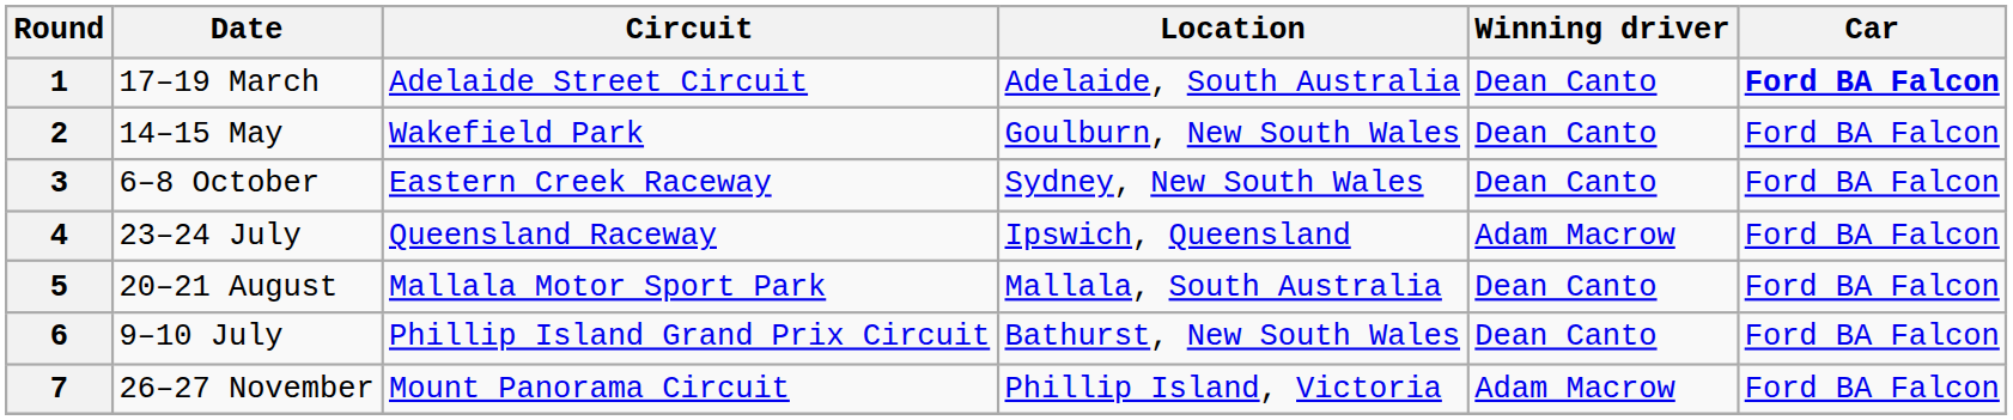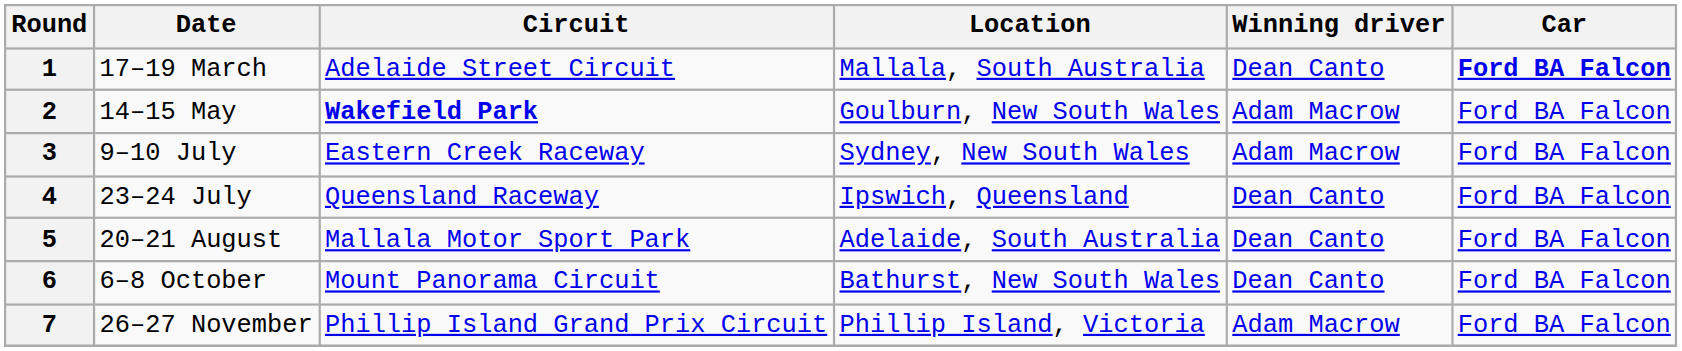 <table class="wikitable" style="font-size: 90%;">
 <tr>
 <th>Round</th>
 <th>Date</th>
 <th>Circuit</th>
 <th>Location</th>
 <th>Winning driver</th>
 <th>Car</th>
 </tr>
 <tr>
 <th>1</th>
 <td>17–19 March</td>
 <td> <a href='#'>Adelaide Street Circuit</a></td>
-<td><a href='#'>Adelaide</a>, <a href='#'>South Australia</a></td>
+<td><a href='#'>Mallala</a>, <a href='#'>South Australia</a></td>
 <td> <a href='#'>Dean Canto</a></td>
 <td><strong><a href='#'>Ford BA Falcon</a></strong></td>
 </tr>
 <tr>
 <th>2</th>
 <td>14–15 May</td>
-<td> <a href='#'>Wakefield Park</a></td>
+<td><strong> <a href='#'>Wakefield Park</a></strong></td>
 <td><a href='#'>Goulburn</a>, <a href='#'>New South Wales</a></td>
-<td> <a href='#'>Dean Canto</a></td>
+<td> <a href='#'>Adam Macrow</a></td>
 <td><a href='#'>Ford BA Falcon</a></td>
 </tr>
 <tr>
 <th>3</th>
-<td>6–8 October</td>
+<td>9–10 July</td>
 <td> <a href='#'>Eastern Creek Raceway</a></td>
 <td><a href='#'>Sydney</a>, <a href='#'>New South Wales</a></td>
-<td> <a href='#'>Dean Canto</a></td>
+<td> <a href='#'>Adam Macrow</a></td>
 <td><a href='#'>Ford BA Falcon</a></td>
 </tr>
 <tr>
 <th>4</th>
 <td>23–24 July</td>
 <td> <a href='#'>Queensland Raceway</a></td>
 <td><a href='#'>Ipswich</a>, <a href='#'>Queensland</a></td>
-<td> <a href='#'>Adam Macrow</a></td>
+<td> <a href='#'>Dean Canto</a></td>
 <td><a href='#'>Ford BA Falcon</a></td>
 </tr>
 <tr>
 <th>5</th>
 <td>20–21 August</td>
 <td> <a href='#'>Mallala Motor Sport Park</a></td>
-<td><a href='#'>Mallala</a>, <a href='#'>South Australia</a></td>
+<td><a href='#'>Adelaide</a>, <a href='#'>South Australia</a></td>
 <td> <a href='#'>Dean Canto</a></td>
 <td><a href='#'>Ford BA Falcon</a></td>
 </tr>
 <tr>
 <th>6</th>
-<td>9–10 July</td>
-<td> <a href='#'>Phillip Island Grand Prix Circuit</a></td>
+<td>6–8 October</td>
+<td> <a href='#'>Mount Panorama Circuit</a></td>
 <td><a href='#'>Bathurst</a>, <a href='#'>New South Wales</a></td>
 <td> <a href='#'>Dean Canto</a></td>
 <td><a href='#'>Ford BA Falcon</a></td>
 </tr>
 <tr>
 <th>7</th>
 <td>26–27 November</td>
-<td> <a href='#'>Mount Panorama Circuit</a></td>
+<td> <a href='#'>Phillip Island Grand Prix Circuit</a></td>
 <td><a href='#'>Phillip Island</a>, <a href='#'>Victoria</a></td>
 <td> <a href='#'>Adam Macrow</a></td>
 <td><a href='#'>Ford BA Falcon</a></td>
 </tr>
 <tr>
 </tr>
 </table>
